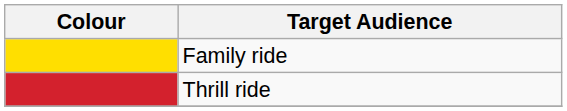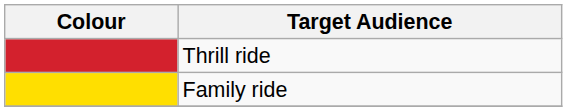 <table class="wikitable" width=25% border=1 style="font-size: 95%">
 <tr>
 <th style=width=2%>Colour</th>
 <th style=width=23%>Target Audience</th>
 </tr>
 <tr>
+<td bgcolor="D3212D" height="10px"></td>
+<td>Thrill ride</td>
+</tr>
+<tr>
 <td bgcolor="FFDF00" height="10px"></td>
 <td>Family ride</td>
 </tr>
 <tr>
-<td bgcolor="D3212D" height="10px"></td>
-<td>Thrill ride</td>
-</tr>
-<tr>
 </tr>
 </table>
